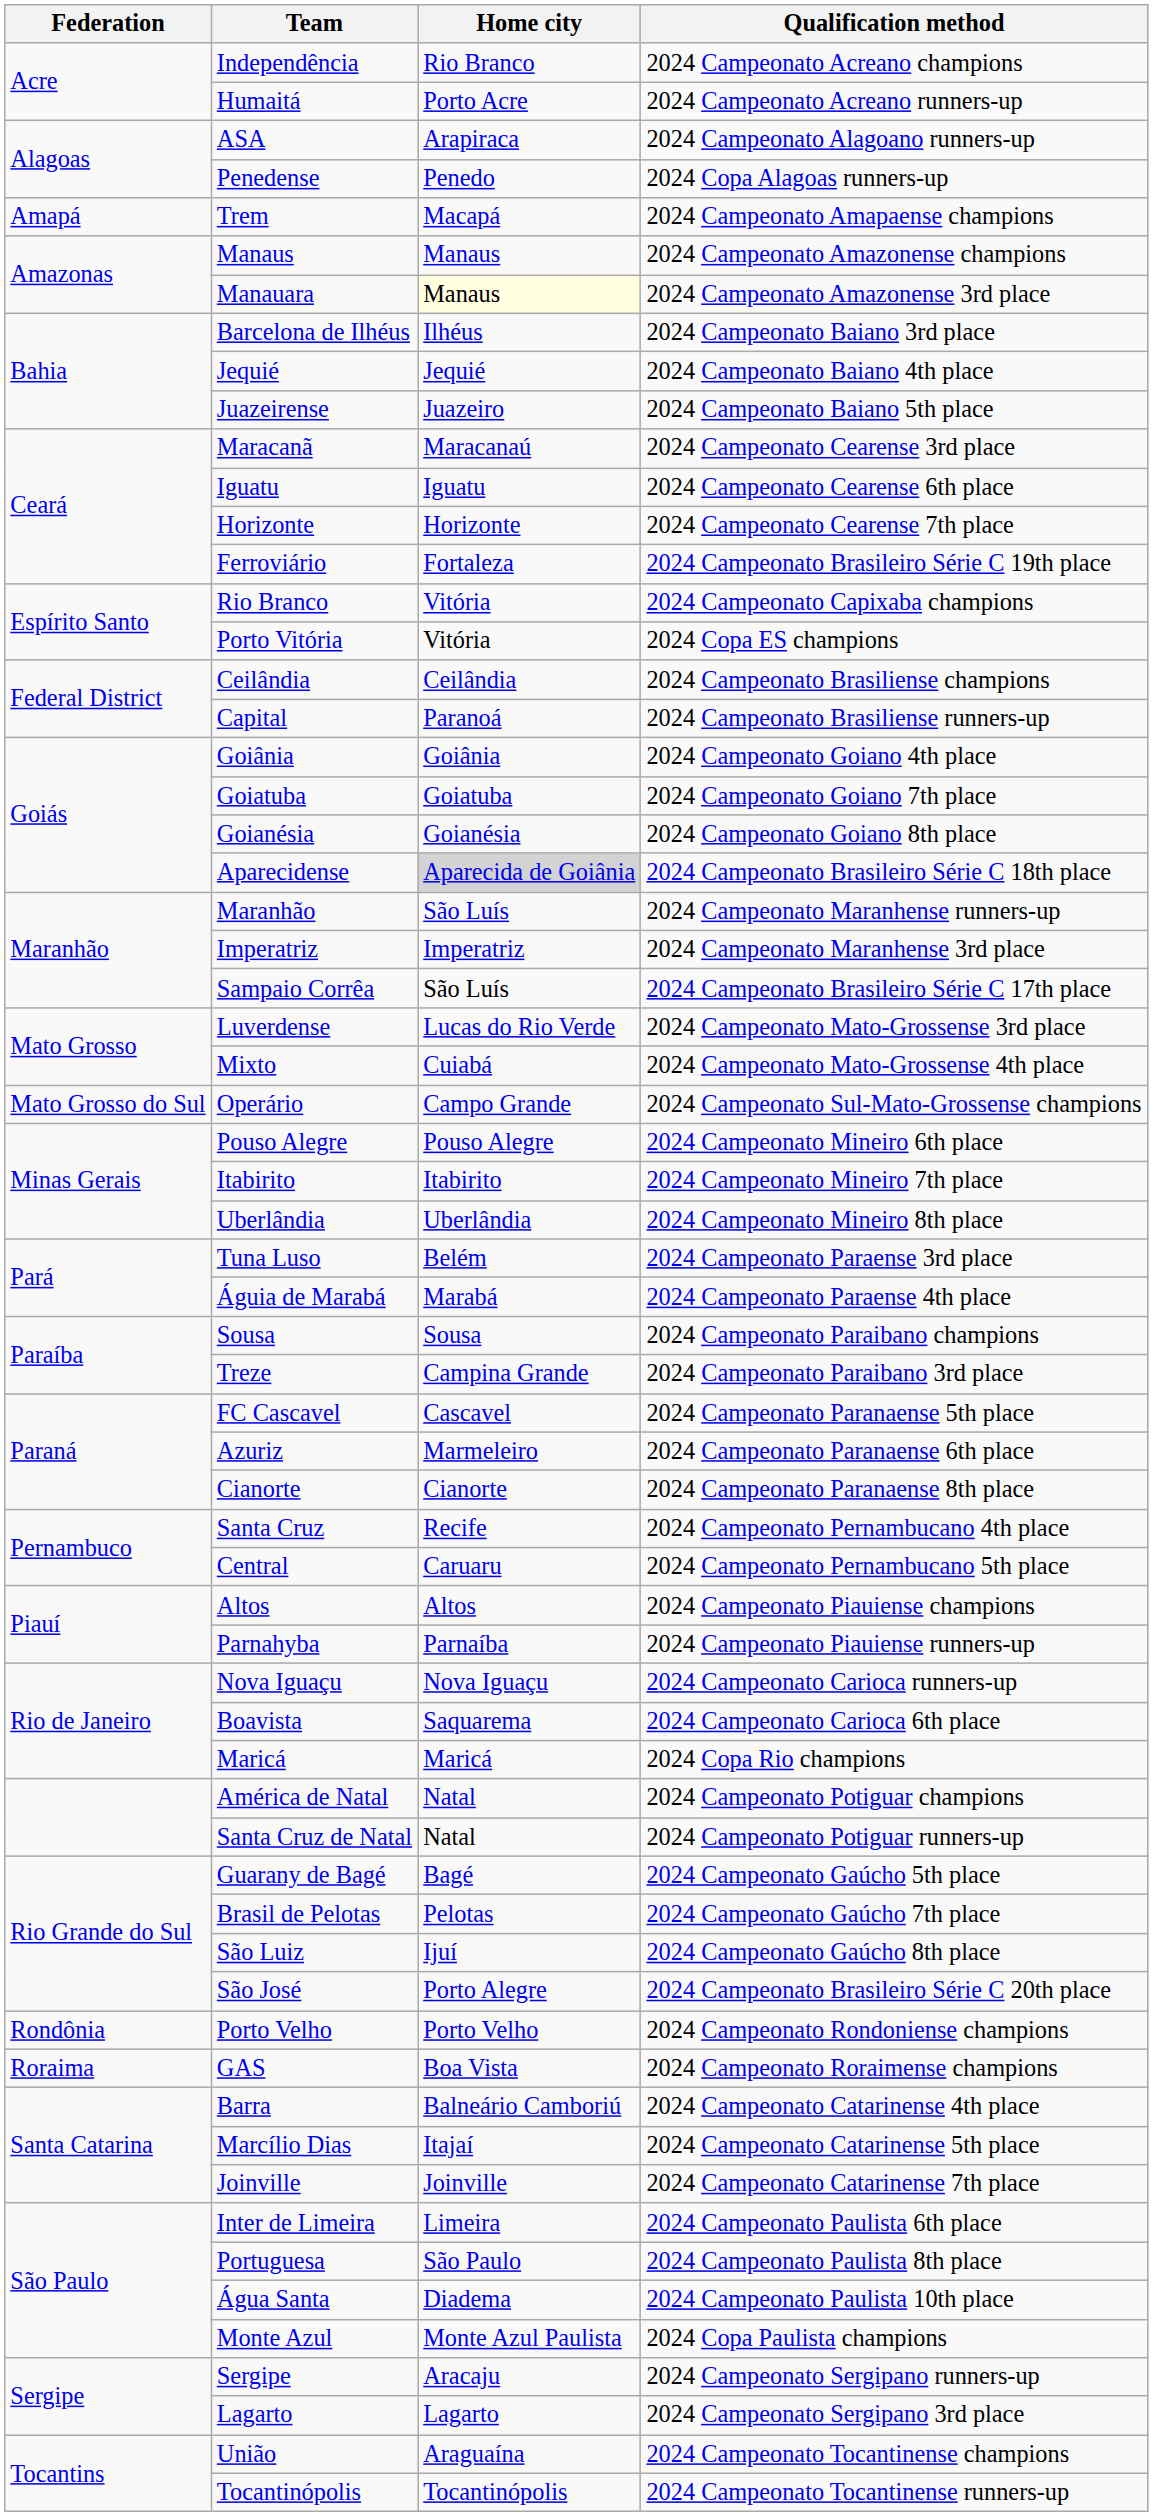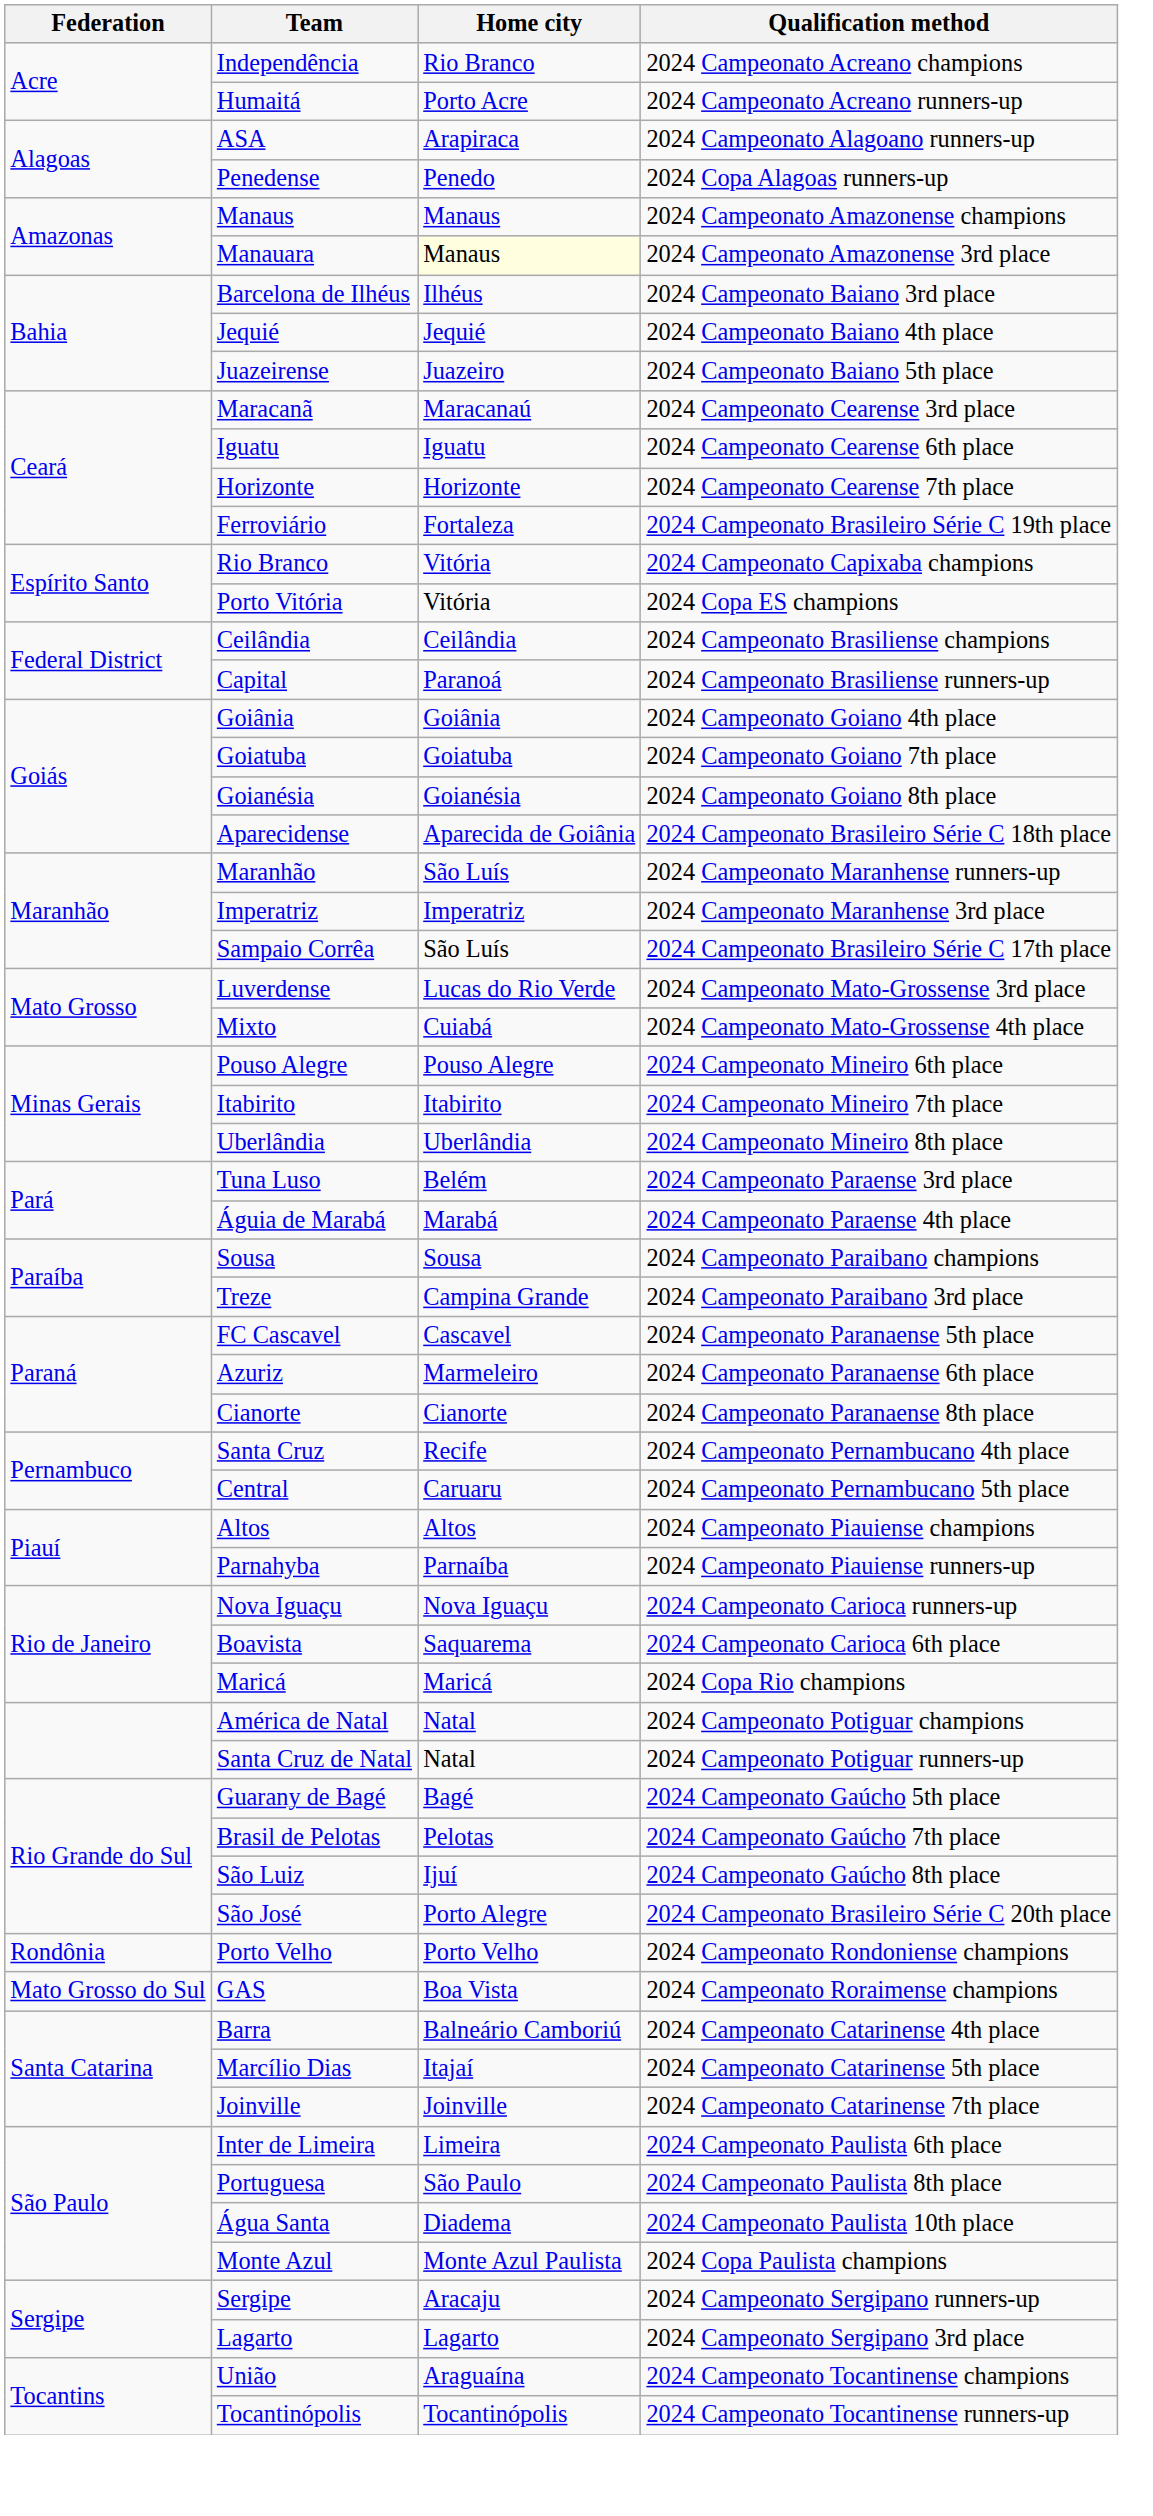 <table class="wikitable sortable">
 <tr>
 <th class="unsortable">Federation</th>
 <th>Team</th>
 <th>Home city</th>
 <th class="unsortable">Qualification method</th>
 </tr>
 <tr>
 <td rowspan=2> <a href='#'>Acre</a></td>
 <td><a href='#'>Independência</a></td>
 <td><a href='#'>Rio Branco</a></td>
 <td>2024 <a href='#'>Campeonato Acreano</a> champions</td>
 </tr>
 <tr>
 <td><a href='#'>Humaitá</a></td>
 <td><a href='#'>Porto Acre</a></td>
 <td>2024 <a href='#'>Campeonato Acreano</a> runners-up</td>
 </tr>
 <tr>
 <td rowspan=2> <a href='#'>Alagoas</a></td>
 <td><a href='#'>ASA</a></td>
 <td><a href='#'>Arapiraca</a></td>
 <td>2024 <a href='#'>Campeonato Alagoano</a> runners-up</td>
 </tr>
 <tr>
 <td><a href='#'>Penedense</a></td>
 <td><a href='#'>Penedo</a></td>
 <td>2024 <a href='#'>Copa Alagoas</a> runners-up</td>
-</tr>
-<tr>
-<td> <a href='#'>Amapá</a></td>
-<td><a href='#'>Trem</a></td>
-<td><a href='#'>Macapá</a></td>
-<td>2024 <a href='#'>Campeonato Amapaense</a> champions</td>
 </tr>
 <tr>
 <td rowspan=2> <a href='#'>Amazonas</a></td>
 <td><a href='#'>Manaus</a></td>
 <td><a href='#'>Manaus</a></td>
 <td>2024 <a href='#'>Campeonato Amazonense</a> champions</td>
 </tr>
 <tr>
 <td><a href='#'>Manauara</a></td>
 <td style="background: lightyellow;">Manaus</td>
 <td>2024 <a href='#'>Campeonato Amazonense</a> 3rd place</td>
 </tr>
 <tr>
 <td rowspan=3> <a href='#'>Bahia</a></td>
 <td><a href='#'>Barcelona de Ilhéus</a></td>
 <td><a href='#'>Ilhéus</a></td>
 <td>2024 <a href='#'>Campeonato Baiano</a> 3rd place</td>
 </tr>
 <tr>
 <td><a href='#'>Jequié</a></td>
 <td><a href='#'>Jequié</a></td>
 <td>2024 <a href='#'>Campeonato Baiano</a> 4th place</td>
 </tr>
 <tr>
 <td><a href='#'>Juazeirense</a></td>
 <td><a href='#'>Juazeiro</a></td>
 <td>2024 <a href='#'>Campeonato Baiano</a> 5th place</td>
 </tr>
 <tr>
 <td rowspan=4> <a href='#'>Ceará</a></td>
 <td><a href='#'>Maracanã</a></td>
 <td><a href='#'>Maracanaú</a></td>
 <td>2024 <a href='#'>Campeonato Cearense</a> 3rd place</td>
 </tr>
 <tr>
 <td><a href='#'>Iguatu</a></td>
 <td><a href='#'>Iguatu</a></td>
 <td>2024 <a href='#'>Campeonato Cearense</a> 6th place</td>
 </tr>
 <tr>
 <td><a href='#'>Horizonte</a></td>
 <td><a href='#'>Horizonte</a></td>
 <td>2024 <a href='#'>Campeonato Cearense</a> 7th place</td>
 </tr>
 <tr>
 <td><a href='#'>Ferroviário</a></td>
 <td><a href='#'>Fortaleza</a></td>
 <td><a href='#'>2024 Campeonato Brasileiro Série C</a> 19th place</td>
 </tr>
 <tr>
 <td rowspan=2> <a href='#'>Espírito Santo</a></td>
 <td><a href='#'>Rio Branco</a></td>
 <td><a href='#'>Vitória</a></td>
 <td><a href='#'>2024 Campeonato Capixaba</a> champions</td>
 </tr>
 <tr>
 <td><a href='#'>Porto Vitória</a></td>
 <td>Vitória</td>
 <td>2024 <a href='#'>Copa ES</a> champions</td>
 </tr>
 <tr>
 <td rowspan=2> <a href='#'>Federal District</a></td>
 <td><a href='#'>Ceilândia</a></td>
 <td><a href='#'>Ceilândia</a></td>
 <td>2024 <a href='#'>Campeonato Brasiliense</a> champions</td>
 </tr>
 <tr>
 <td><a href='#'>Capital</a></td>
 <td><a href='#'>Paranoá</a></td>
 <td>2024 <a href='#'>Campeonato Brasiliense</a> runners-up</td>
 </tr>
 <tr>
 <td rowspan=4> <a href='#'>Goiás</a></td>
 <td><a href='#'>Goiânia</a></td>
 <td><a href='#'>Goiânia</a></td>
 <td>2024 <a href='#'>Campeonato Goiano</a> 4th place</td>
 </tr>
 <tr>
 <td><a href='#'>Goiatuba</a></td>
 <td><a href='#'>Goiatuba</a></td>
 <td>2024 <a href='#'>Campeonato Goiano</a> 7th place</td>
 </tr>
 <tr>
 <td><a href='#'>Goianésia</a></td>
 <td><a href='#'>Goianésia</a></td>
 <td>2024 <a href='#'>Campeonato Goiano</a> 8th place</td>
 </tr>
 <tr>
 <td><a href='#'>Aparecidense</a></td>
-<td style="background: lightgrey;"><a href='#'>Aparecida de Goiânia</a></td>
+<td><a href='#'>Aparecida de Goiânia</a></td>
 <td><a href='#'>2024 Campeonato Brasileiro Série C</a> 18th place</td>
 </tr>
 <tr>
 <td rowspan=3> <a href='#'>Maranhão</a></td>
 <td><a href='#'>Maranhão</a></td>
 <td><a href='#'>São Luís</a></td>
 <td>2024 <a href='#'>Campeonato Maranhense</a> runners-up</td>
 </tr>
 <tr>
 <td><a href='#'>Imperatriz</a></td>
 <td><a href='#'>Imperatriz</a></td>
 <td>2024 <a href='#'>Campeonato Maranhense</a> 3rd place</td>
 </tr>
 <tr>
 <td><a href='#'>Sampaio Corrêa</a></td>
 <td>São Luís</td>
 <td><a href='#'>2024 Campeonato Brasileiro Série C</a> 17th place</td>
 </tr>
 <tr>
 <td rowspan=2> <a href='#'>Mato Grosso</a></td>
 <td><a href='#'>Luverdense</a></td>
 <td><a href='#'>Lucas do Rio Verde</a></td>
 <td>2024 <a href='#'>Campeonato Mato-Grossense</a> 3rd place</td>
 </tr>
 <tr>
 <td><a href='#'>Mixto</a></td>
 <td><a href='#'>Cuiabá</a></td>
 <td>2024 <a href='#'>Campeonato Mato-Grossense</a> 4th place</td>
-</tr>
-<tr>
-<td> <a href='#'>Mato Grosso do Sul</a></td>
-<td><a href='#'>Operário</a></td>
-<td><a href='#'>Campo Grande</a></td>
-<td>2024 <a href='#'>Campeonato Sul-Mato-Grossense</a> champions</td>
 </tr>
 <tr>
 <td rowspan=3> <a href='#'>Minas Gerais</a></td>
 <td><a href='#'>Pouso Alegre</a></td>
 <td><a href='#'>Pouso Alegre</a></td>
 <td><a href='#'>2024 Campeonato Mineiro</a> 6th place</td>
 </tr>
 <tr>
 <td><a href='#'>Itabirito</a></td>
 <td><a href='#'>Itabirito</a></td>
 <td><a href='#'>2024 Campeonato Mineiro</a> 7th place</td>
 </tr>
 <tr>
 <td><a href='#'>Uberlândia</a></td>
 <td><a href='#'>Uberlândia</a></td>
 <td><a href='#'>2024 Campeonato Mineiro</a> 8th place</td>
 </tr>
 <tr>
 <td rowspan=2> <a href='#'>Pará</a></td>
 <td><a href='#'>Tuna Luso</a></td>
 <td><a href='#'>Belém</a></td>
 <td><a href='#'>2024 Campeonato Paraense</a> 3rd place</td>
 </tr>
 <tr>
 <td><a href='#'>Águia de Marabá</a></td>
 <td><a href='#'>Marabá</a></td>
 <td><a href='#'>2024 Campeonato Paraense</a> 4th place</td>
 </tr>
 <tr>
 <td rowspan=2> <a href='#'>Paraíba</a></td>
 <td><a href='#'>Sousa</a></td>
 <td><a href='#'>Sousa</a></td>
 <td>2024 <a href='#'>Campeonato Paraibano</a> champions</td>
 </tr>
 <tr>
 <td><a href='#'>Treze</a></td>
 <td><a href='#'>Campina Grande</a></td>
 <td>2024 <a href='#'>Campeonato Paraibano</a> 3rd place</td>
 </tr>
 <tr>
 <td rowspan=3> <a href='#'>Paraná</a></td>
 <td><a href='#'>FC Cascavel</a></td>
 <td><a href='#'>Cascavel</a></td>
 <td>2024 <a href='#'>Campeonato Paranaense</a> 5th place</td>
 </tr>
 <tr>
 <td><a href='#'>Azuriz</a></td>
 <td><a href='#'>Marmeleiro</a></td>
 <td>2024 <a href='#'>Campeonato Paranaense</a> 6th place</td>
 </tr>
 <tr>
 <td><a href='#'>Cianorte</a></td>
 <td><a href='#'>Cianorte</a></td>
 <td>2024 <a href='#'>Campeonato Paranaense</a> 8th place</td>
 </tr>
 <tr>
 <td rowspan=2> <a href='#'>Pernambuco</a></td>
 <td><a href='#'>Santa Cruz</a></td>
 <td><a href='#'>Recife</a></td>
 <td>2024 <a href='#'>Campeonato Pernambucano</a> 4th place</td>
 </tr>
 <tr>
 <td><a href='#'>Central</a></td>
 <td><a href='#'>Caruaru</a></td>
 <td>2024 <a href='#'>Campeonato Pernambucano</a> 5th place</td>
 </tr>
 <tr>
 <td rowspan=2> <a href='#'>Piauí</a></td>
 <td><a href='#'>Altos</a></td>
 <td><a href='#'>Altos</a></td>
 <td>2024 <a href='#'>Campeonato Piauiense</a> champions</td>
 </tr>
 <tr>
 <td><a href='#'>Parnahyba</a></td>
 <td><a href='#'>Parnaíba</a></td>
 <td>2024 <a href='#'>Campeonato Piauiense</a> runners-up</td>
 </tr>
 <tr>
 <td rowspan=3> <a href='#'>Rio de Janeiro</a></td>
 <td><a href='#'>Nova Iguaçu</a></td>
 <td><a href='#'>Nova Iguaçu</a></td>
 <td><a href='#'>2024 Campeonato Carioca</a> runners-up</td>
 </tr>
 <tr>
 <td><a href='#'>Boavista</a></td>
 <td><a href='#'>Saquarema</a></td>
 <td><a href='#'>2024 Campeonato Carioca</a> 6th place</td>
 </tr>
 <tr>
 <td><a href='#'>Maricá</a></td>
 <td><a href='#'>Maricá</a></td>
 <td>2024 <a href='#'>Copa Rio</a> champions</td>
 </tr>
 <tr>
 <td rowspan=2></td>
 <td><a href='#'>América de Natal</a></td>
 <td><a href='#'>Natal</a></td>
 <td>2024 <a href='#'>Campeonato Potiguar</a> champions</td>
 </tr>
 <tr>
 <td><a href='#'>Santa Cruz de Natal</a></td>
 <td>Natal</td>
 <td>2024 <a href='#'>Campeonato Potiguar</a> runners-up</td>
 </tr>
 <tr>
 <td rowspan=4> <a href='#'>Rio Grande do Sul</a></td>
 <td><a href='#'>Guarany de Bagé</a></td>
 <td><a href='#'>Bagé</a></td>
 <td><a href='#'>2024 Campeonato Gaúcho</a> 5th place</td>
 </tr>
 <tr>
 <td><a href='#'>Brasil de Pelotas</a></td>
 <td><a href='#'>Pelotas</a></td>
 <td><a href='#'>2024 Campeonato Gaúcho</a> 7th place</td>
 </tr>
 <tr>
 <td><a href='#'>São Luiz</a></td>
 <td><a href='#'>Ijuí</a></td>
 <td><a href='#'>2024 Campeonato Gaúcho</a> 8th place</td>
 </tr>
 <tr>
 <td><a href='#'>São José</a></td>
 <td><a href='#'>Porto Alegre</a></td>
 <td><a href='#'>2024 Campeonato Brasileiro Série C</a> 20th place</td>
 </tr>
 <tr>
 <td> <a href='#'>Rondônia</a></td>
 <td><a href='#'>Porto Velho</a></td>
 <td><a href='#'>Porto Velho</a></td>
 <td>2024 <a href='#'>Campeonato Rondoniense</a> champions</td>
 </tr>
 <tr>
-<td> <a href='#'>Roraima</a></td>
+<td> <a href='#'>Mato Grosso do Sul</a></td>
 <td><a href='#'>GAS</a></td>
 <td><a href='#'>Boa Vista</a></td>
 <td>2024 <a href='#'>Campeonato Roraimense</a> champions</td>
 </tr>
 <tr>
 <td rowspan=3> <a href='#'>Santa Catarina</a></td>
 <td><a href='#'>Barra</a></td>
 <td><a href='#'>Balneário Camboriú</a></td>
 <td>2024 <a href='#'>Campeonato Catarinense</a> 4th place</td>
 </tr>
 <tr>
 <td><a href='#'>Marcílio Dias</a></td>
 <td><a href='#'>Itajaí</a></td>
 <td>2024 <a href='#'>Campeonato Catarinense</a> 5th place</td>
 </tr>
 <tr>
 <td><a href='#'>Joinville</a></td>
 <td><a href='#'>Joinville</a></td>
 <td>2024 <a href='#'>Campeonato Catarinense</a> 7th place</td>
 </tr>
 <tr>
 <td rowspan=4> <a href='#'>São Paulo</a></td>
 <td><a href='#'>Inter de Limeira</a></td>
 <td><a href='#'>Limeira</a></td>
 <td><a href='#'>2024 Campeonato Paulista</a> 6th place</td>
 </tr>
 <tr>
 <td><a href='#'>Portuguesa</a></td>
 <td><a href='#'>São Paulo</a></td>
 <td><a href='#'>2024 Campeonato Paulista</a> 8th place</td>
 </tr>
 <tr>
 <td><a href='#'>Água Santa</a></td>
 <td><a href='#'>Diadema</a></td>
 <td><a href='#'>2024 Campeonato Paulista</a> 10th place</td>
 </tr>
 <tr>
 <td><a href='#'>Monte Azul</a></td>
 <td><a href='#'>Monte Azul Paulista</a></td>
 <td>2024 <a href='#'>Copa Paulista</a> champions</td>
 </tr>
 <tr>
 <td rowspan=2> <a href='#'>Sergipe</a></td>
 <td><a href='#'>Sergipe</a></td>
 <td><a href='#'>Aracaju</a></td>
 <td>2024 <a href='#'>Campeonato Sergipano</a> runners-up</td>
 </tr>
 <tr>
 <td><a href='#'>Lagarto</a></td>
 <td><a href='#'>Lagarto</a></td>
 <td>2024 <a href='#'>Campeonato Sergipano</a> 3rd place</td>
 </tr>
 <tr>
 <td rowspan=2> <a href='#'>Tocantins</a></td>
 <td><a href='#'>União</a></td>
 <td><a href='#'>Araguaína</a></td>
 <td><a href='#'>2024 Campeonato Tocantinense</a> champions</td>
 </tr>
 <tr>
 <td><a href='#'>Tocantinópolis</a></td>
 <td><a href='#'>Tocantinópolis</a></td>
 <td><a href='#'>2024 Campeonato Tocantinense</a> runners-up</td>
 </tr>
 </table>
